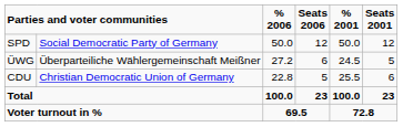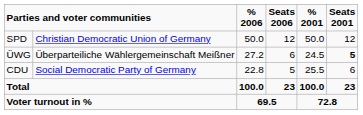 <table class="wikitable">
 <tr --  class="hintergrundfarbe5">
 <td colspan="2"><strong>Parties and voter communities</strong></td>
 <td align="center"><strong>%<br>2006</strong></td>
 <td align="center"><strong>Seats<br>2006</strong></td>
 <td align="center"><strong>%<br>2001</strong></td>
 <td align="center"><strong>Seats<br>2001</strong></td>
 </tr>
 <tr --->
 <td>SPD</td>
-<td><a href='#'>Social Democratic Party of Germany</a></td>
+<td><a href='#'>Christian Democratic Union of Germany</a></td>
 <td align="right">50.0</td>
 <td align="right">12</td>
 <td align="right">50.0</td>
 <td align="right">12</td>
 </tr>
 <tr --->
 <td>ÜWG</td>
 <td>Überparteiliche Wählergemeinschaft Meißner</td>
 <td align="right">27.2</td>
 <td align="right">6</td>
 <td align="right">24.5</td>
-<td align="right">5</td>
+<td align="right"><strong>5</strong></td>
 </tr>
 <tr --->
 <td>CDU</td>
-<td><a href='#'>Christian Democratic Union of Germany</a></td>
+<td><a href='#'>Social Democratic Party of Germany</a></td>
 <td align="right">22.8</td>
 <td align="right">5</td>
 <td align="right">25.5</td>
 <td align="right">6</td>
 </tr>
 <tr -- class="hintergrundfarbe5">
 <td colspan="2"><strong>Total</strong></td>
 <td align="right"><strong>100.0</strong></td>
 <td align="right"><strong>23</strong></td>
 <td align="right"><strong>100.0</strong></td>
 <td align="right"><strong>23</strong></td>
 </tr>
 <tr -- class="hintergrundfarbe5">
 <td colspan="2"><strong>Voter turnout in %</strong></td>
 <td colspan="2" align="center"><strong>69.5</strong></td>
 <td colspan="2" align="center"><strong>72.8</strong></td>
 </tr>
 </table>
